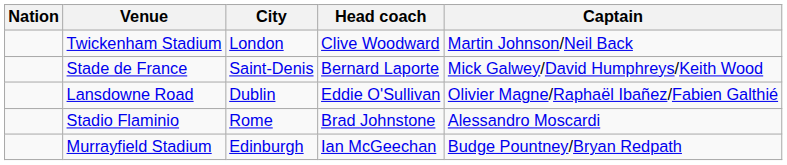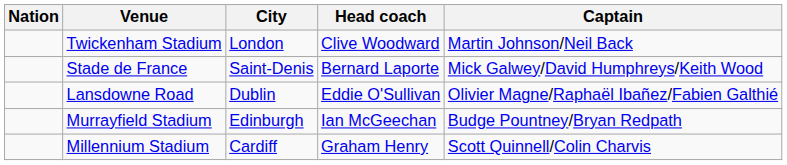 <table class="wikitable">
 <tr>
 <th>Nation</th>
 <th>Venue</th>
 <th>City</th>
 <th>Head coach</th>
 <th>Captain</th>
 </tr>
 <tr>
 <td></td>
 <td><a href='#'>Twickenham Stadium</a></td>
 <td><a href='#'>London</a></td>
 <td> <a href='#'>Clive Woodward</a></td>
 <td><a href='#'>Martin Johnson</a>/<a href='#'>Neil Back</a></td>
 </tr>
 <tr>
 <td></td>
 <td><a href='#'>Stade de France</a></td>
 <td><a href='#'>Saint-Denis</a></td>
 <td> <a href='#'>Bernard Laporte</a></td>
 <td><a href='#'>Mick Galwey</a>/<a href='#'>David Humphreys</a>/<a href='#'>Keith Wood</a></td>
 </tr>
 <tr>
 <td></td>
 <td><a href='#'>Lansdowne Road</a></td>
 <td><a href='#'>Dublin</a></td>
 <td> <a href='#'>Eddie O'Sullivan</a></td>
 <td><a href='#'>Olivier Magne</a>/<a href='#'>Raphaël Ibañez</a>/<a href='#'>Fabien Galthié</a></td>
 </tr>
 <tr>
 <td></td>
-<td><a href='#'>Stadio Flaminio</a></td>
-<td><a href='#'>Rome</a></td>
-<td> <a href='#'>Brad Johnstone</a></td>
-<td><a href='#'>Alessandro Moscardi</a></td>
-</tr>
-<tr>
-<td></td>
 <td><a href='#'>Murrayfield Stadium</a></td>
 <td><a href='#'>Edinburgh</a></td>
 <td> <a href='#'>Ian McGeechan</a></td>
 <td><a href='#'>Budge Pountney</a>/<a href='#'>Bryan Redpath</a></td>
 </tr>
+<tr>
+<td></td>
+<td><a href='#'>Millennium Stadium</a></td>
+<td><a href='#'>Cardiff</a></td>
+<td> <a href='#'>Graham Henry</a></td>
+<td><a href='#'>Scott Quinnell</a>/<a href='#'>Colin Charvis</a></td>
+</tr>
 </table>
